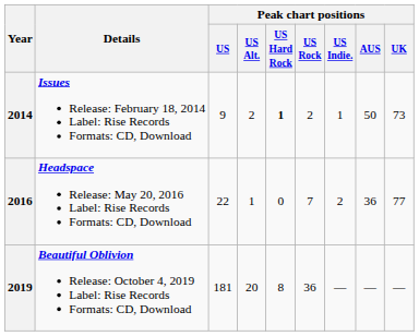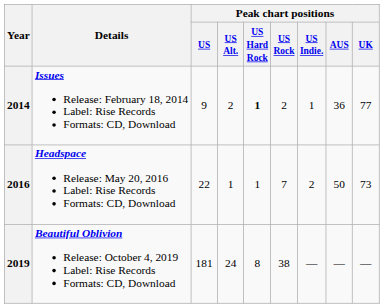 <table class="wikitable">
 <tr>
 <th rowspan=2>Year</th>
 <th rowspan=2>Details</th>
 <th colspan=7>Peak chart positions</th>
 </tr>
 <tr>
 <th style="width:30px;"><small><a href='#'>US</a></small></th>
 <th style="width:30px;"><small><a href='#'>US<br>Alt.</a></small></th>
 <th style="width:30px;"><small><a href='#'>US<br>Hard<br>Rock</a></small></th>
 <th style="width:30px;"><small><a href='#'>US<br>Rock</a></small></th>
 <th style="width:30px;"><small><a href='#'>US<br>Indie.</a></small></th>
 <th style="width:30px;"><small><a href='#'>AUS</a><br></small></th>
 <th style="width:30px;"><small><a href='#'>UK</a><br></small></th>
 </tr>
 <tr>
 <th>2014</th>
 <td><strong><em><a href='#'>Issues</a></em></strong><br><ul><li>Release: February 18, 2014</li><li>Label: Rise Records</li><li>Formats: CD, Download</li></ul></td>
 <td style="text-align:center;">9</td>
 <td style="text-align:center;">2</td>
 <td style="text-align:center;"><strong>1</strong></td>
 <td style="text-align:center;">2</td>
 <td style="text-align:center;">1</td>
-<td style="text-align:center;">50</td>
-<td style="text-align:center;">73</td>
+<td style="text-align:center;">36</td>
+<td style="text-align:center;">77</td>
 </tr>
 <tr>
 <th>2016</th>
 <td><strong><em><a href='#'>Headspace</a></em></strong><br><ul><li>Release: May 20, 2016</li><li>Label: Rise Records</li><li>Formats: CD, Download</li></ul></td>
 <td style="text-align:center;">22</td>
 <td style="text-align:center;">1</td>
-<td style="text-align:center;">0</td>
+<td style="text-align:center;">1</td>
 <td style="text-align:center;">7</td>
 <td style="text-align:center;">2</td>
-<td style="text-align:center;">36</td>
-<td style="text-align:center;">77</td>
+<td style="text-align:center;">50</td>
+<td style="text-align:center;">73</td>
 </tr>
 <tr>
 <th>2019</th>
 <td><strong><em><a href='#'>Beautiful Oblivion</a></em></strong><br><ul><li>Release: October 4, 2019</li><li>Label: Rise Records</li><li>Formats: CD, Download</li></ul></td>
 <td style="text-align:center;">181<br></td>
-<td style="text-align:center;">20</td>
+<td style="text-align:center;">24</td>
 <td style="text-align:center;">8</td>
-<td style="text-align:center;">36</td>
+<td style="text-align:center;">38</td>
 <td style="text-align:center;">—</td>
 <td style="text-align:center;">—</td>
 <td style="text-align:center;">—</td>
 </tr>
 </table>
